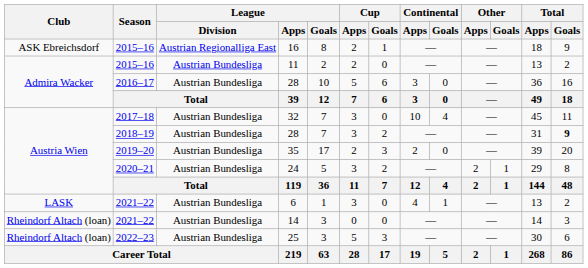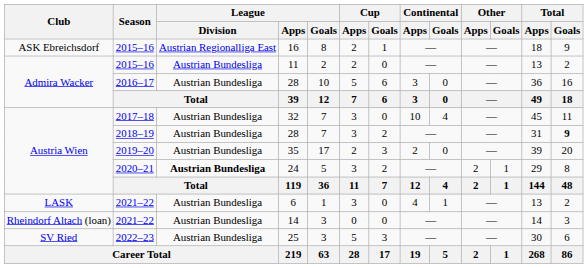 <table class=wikitable style="text-align: center;">
 <tr>
 <th rowspan=2>Club</th>
 <th rowspan=2>Season</th>
 <th colspan=3>League</th>
 <th colspan=2>Cup</th>
 <th colspan=2>Continental</th>
 <th colspan=2>Other</th>
 <th colspan=2>Total</th>
 </tr>
 <tr>
 <th>Division</th>
 <th>Apps</th>
 <th>Goals</th>
 <th>Apps</th>
 <th>Goals</th>
 <th>Apps</th>
 <th>Goals</th>
 <th>Apps</th>
 <th>Goals</th>
 <th>Apps</th>
 <th>Goals</th>
 </tr>
 <tr>
 <td>ASK Ebreichsdorf</td>
 <td><a href='#'>2015–16</a></td>
 <td><a href='#'>Austrian Regionalliga East</a></td>
 <td>16</td>
 <td>8</td>
 <td>2</td>
 <td>1</td>
 <td colspan="2">—</td>
 <td colspan="2">—</td>
 <td>18</td>
 <td>9</td>
 </tr>
 <tr>
 <td rowspan="3"><a href='#'>Admira Wacker</a></td>
 <td><a href='#'>2015–16</a></td>
 <td><a href='#'>Austrian Bundesliga</a></td>
 <td>11</td>
 <td>2</td>
 <td>2</td>
 <td>0</td>
 <td colspan="2">—</td>
 <td colspan="2">—</td>
 <td>13</td>
 <td>2</td>
 </tr>
 <tr>
 <td><a href='#'>2016–17</a></td>
 <td>Austrian Bundesliga</td>
 <td>28</td>
 <td>10</td>
 <td>5</td>
 <td>6</td>
 <td>3</td>
 <td>0</td>
 <td colspan="2">—</td>
 <td>36</td>
 <td>16</td>
 </tr>
 <tr>
 <th colspan="2">Total</th>
 <th>39</th>
 <th>12</th>
 <th>7</th>
 <th>6</th>
 <th>3</th>
 <th>0</th>
 <th colspan="2">—</th>
 <th>49</th>
 <th>18</th>
 </tr>
 <tr>
 <td rowspan="5"><a href='#'>Austria Wien</a></td>
 <td><a href='#'>2017–18</a></td>
 <td>Austrian Bundesliga</td>
 <td>32</td>
 <td>7</td>
 <td>3</td>
 <td>0</td>
 <td>10</td>
 <td>4</td>
 <td colspan="2">—</td>
 <td>45</td>
 <td>11</td>
 </tr>
 <tr>
 <td><a href='#'>2018–19</a></td>
 <td>Austrian Bundesliga</td>
 <td>28</td>
 <td>7</td>
 <td>3</td>
 <td>2</td>
 <td colspan="2">—</td>
 <td colspan="2">—</td>
 <td>31</td>
 <td><strong>9</strong></td>
 </tr>
 <tr>
 <td><a href='#'>2019–20</a></td>
 <td>Austrian Bundesliga</td>
 <td>35</td>
 <td>17</td>
 <td>2</td>
 <td>3</td>
 <td>2</td>
 <td>0</td>
 <td colspan="2">—</td>
 <td>39</td>
 <td>20</td>
 </tr>
 <tr>
 <td><a href='#'>2020–21</a></td>
-<td>Austrian Bundesliga</td>
+<td><strong>Austrian Bundesliga</strong></td>
 <td>24</td>
 <td>5</td>
 <td>3</td>
 <td>2</td>
 <td colspan="2">—</td>
 <td>2</td>
 <td>1</td>
 <td>29</td>
 <td>8</td>
 </tr>
 <tr>
 <th colspan="2">Total</th>
 <th>119</th>
 <th>36</th>
 <th>11</th>
 <th>7</th>
 <th>12</th>
 <th>4</th>
 <th>2</th>
 <th>1</th>
 <th>144</th>
 <th>48</th>
 </tr>
 <tr>
 <td><a href='#'>LASK</a></td>
 <td><a href='#'>2021–22</a></td>
 <td>Austrian Bundesliga</td>
 <td>6</td>
 <td>1</td>
 <td>3</td>
 <td>0</td>
 <td>4</td>
 <td>1</td>
 <td colspan="2">—</td>
 <td>13</td>
 <td>2</td>
 </tr>
 <tr>
 <td><a href='#'>Rheindorf Altach</a> (loan)</td>
 <td><a href='#'>2021–22</a></td>
 <td>Austrian Bundesliga</td>
 <td>14</td>
 <td>3</td>
 <td>0</td>
 <td>0</td>
 <td colspan="2">—</td>
 <td colspan="2">—</td>
 <td>14</td>
 <td>3</td>
 </tr>
 <tr>
-<td><a href='#'>Rheindorf Altach</a> (loan)</td>
+<td><a href='#'>SV Ried</a></td>
 <td><a href='#'>2022–23</a></td>
 <td>Austrian Bundesliga</td>
 <td>25</td>
 <td>3</td>
 <td>5</td>
 <td>3</td>
 <td colspan="2">—</td>
 <td colspan="2">—</td>
 <td>30</td>
 <td>6</td>
 </tr>
 <tr>
 <th colspan=3>Career Total</th>
 <th>219</th>
 <th>63</th>
 <th>28</th>
 <th>17</th>
 <th>19</th>
 <th>5</th>
 <th>2</th>
 <th>1</th>
 <th>268</th>
 <th>86</th>
 </tr>
 </table>
